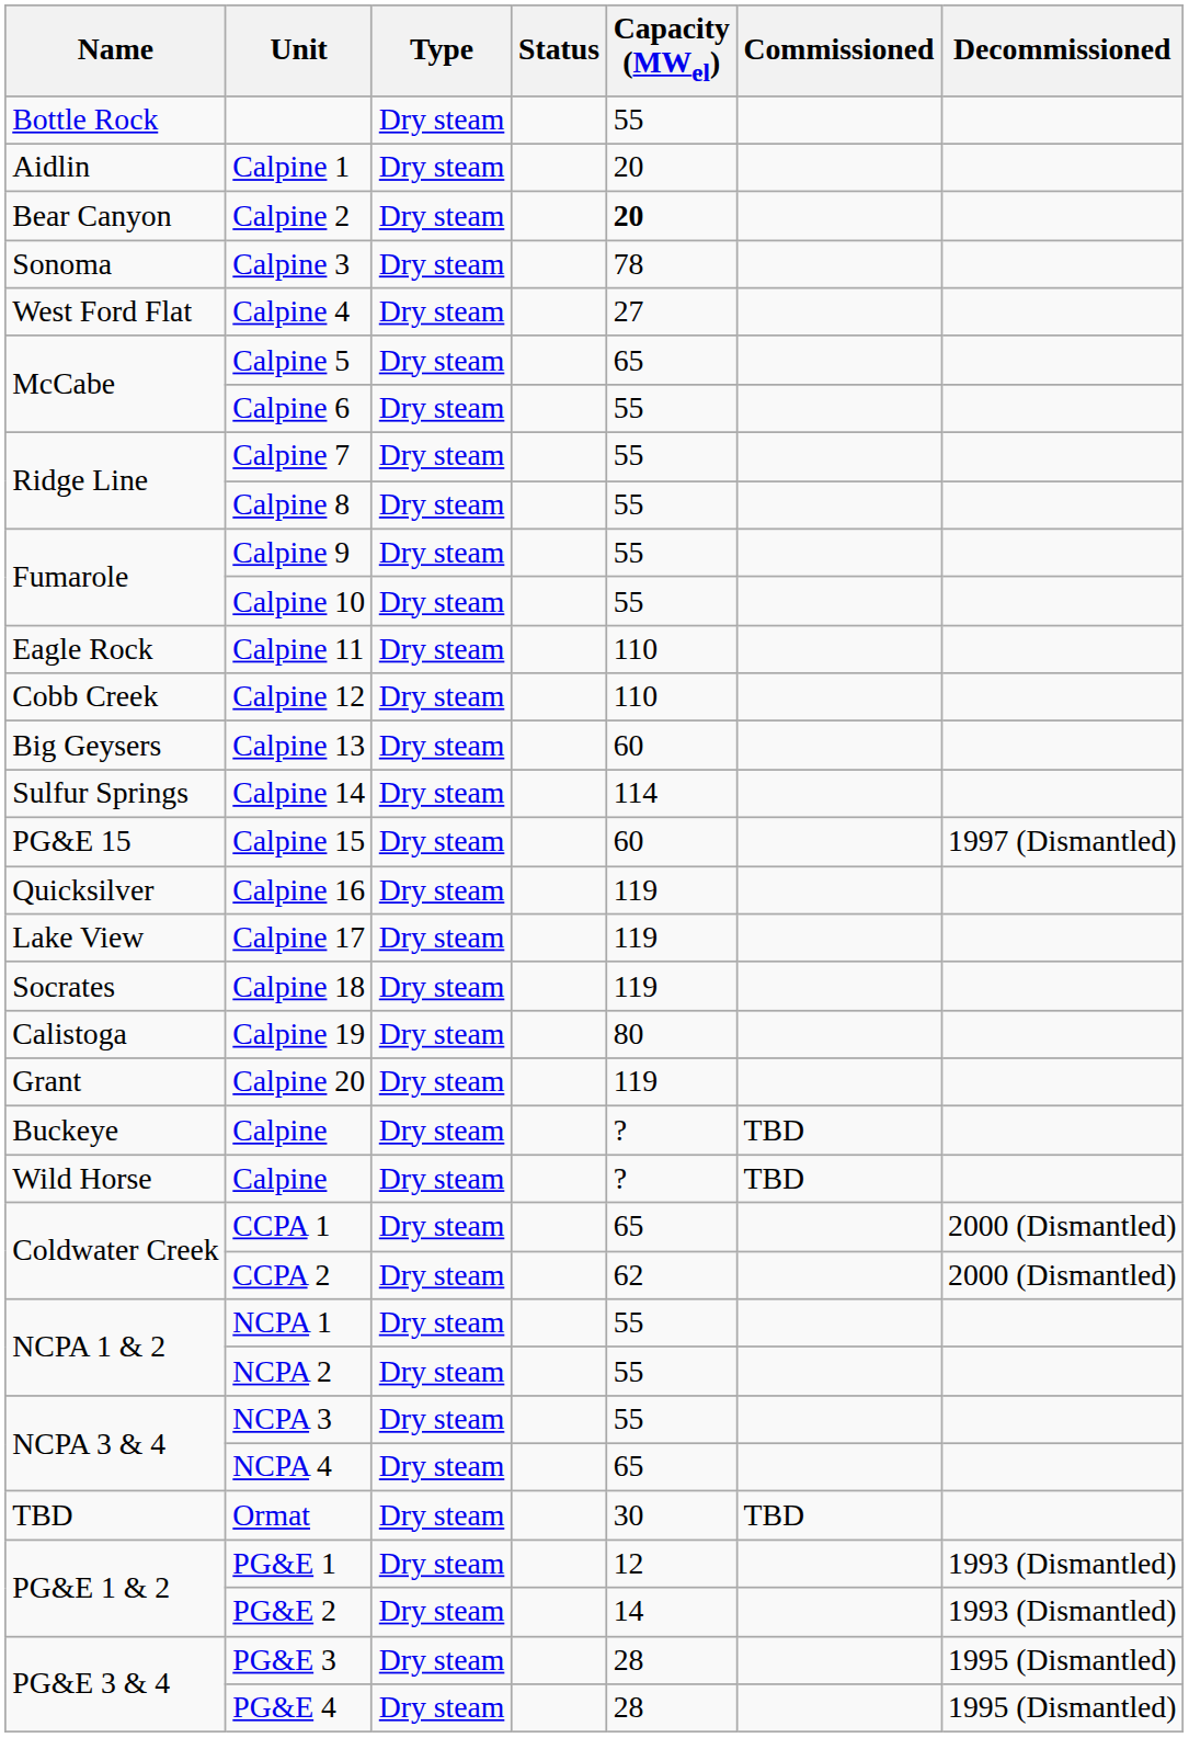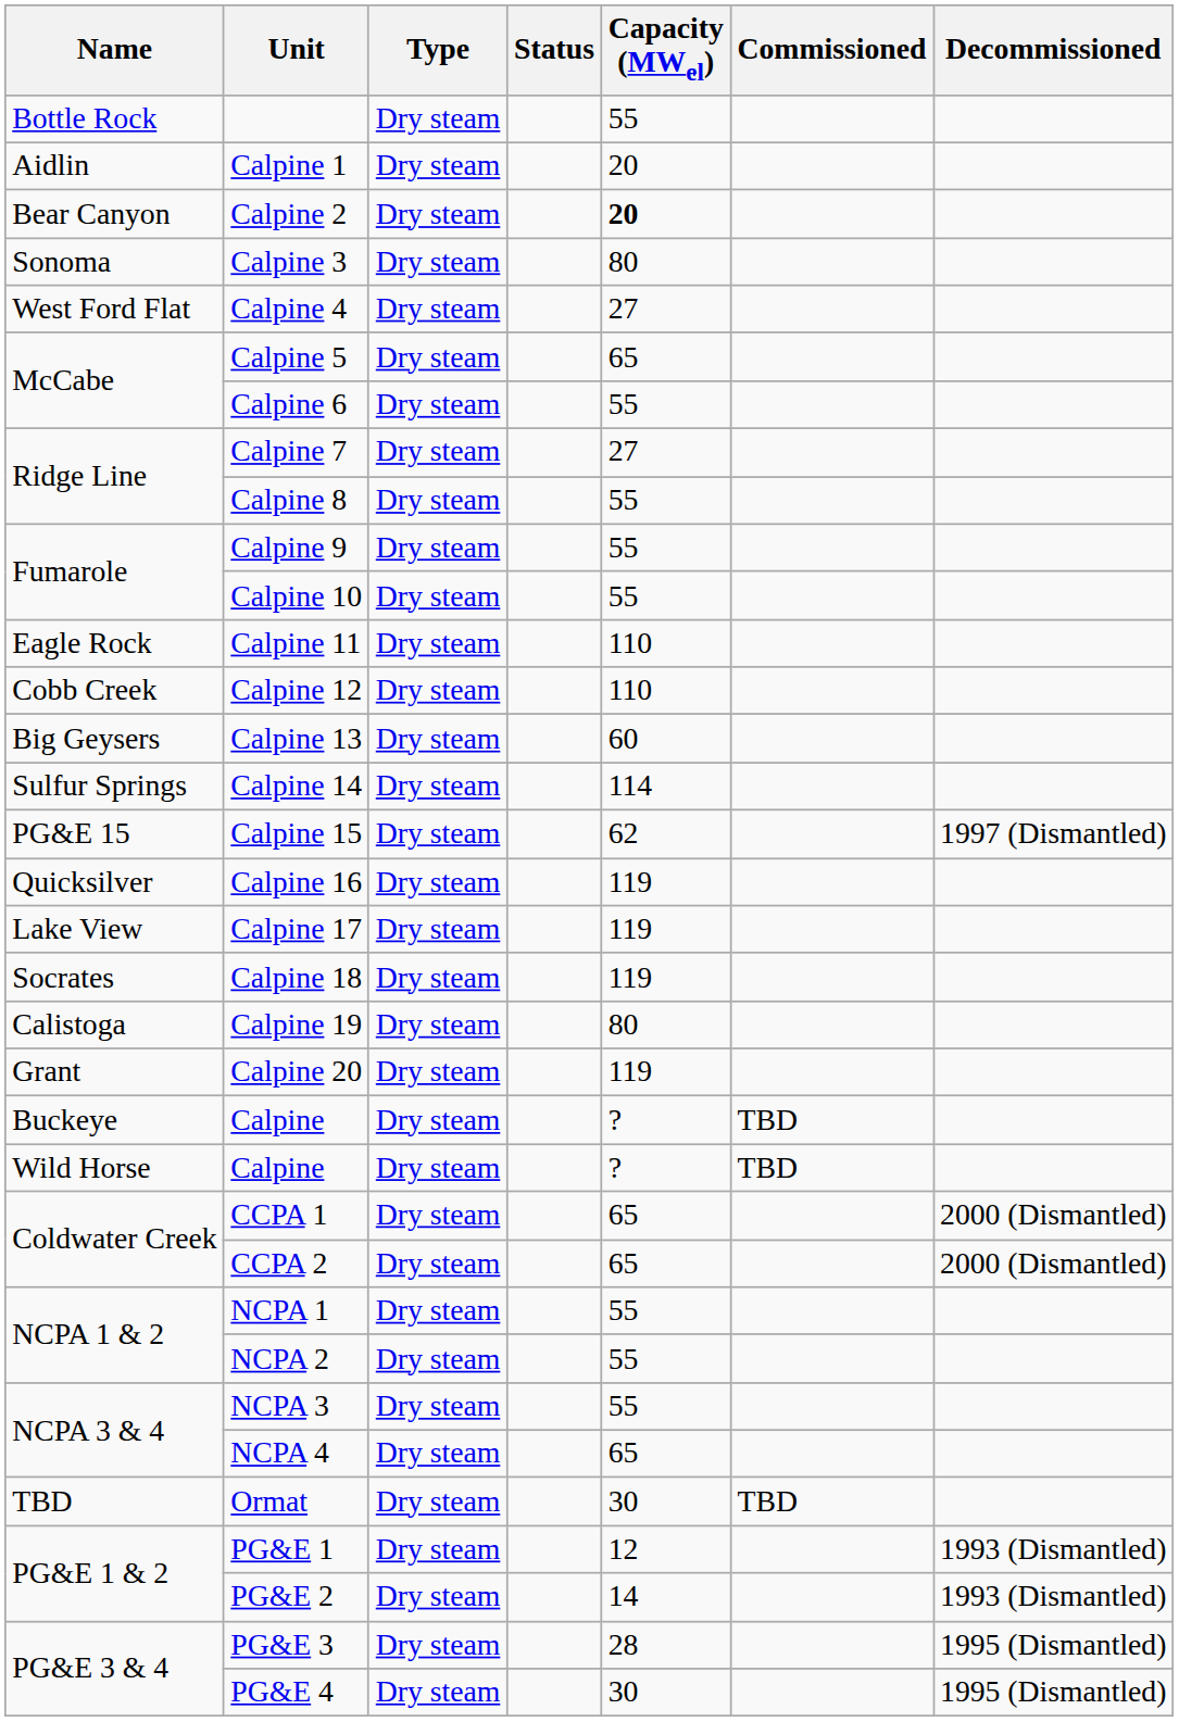 <table class="wikitable sortable mw-datatable">
 <tr>
 <th>Name</th>
 <th>Unit</th>
 <th>Type</th>
 <th>Status</th>
 <th>Capacity<br>(<a href='#'>MW<sub>el</sub></a>)</th>
 <th>Commissioned</th>
 <th>Decommissioned</th>
 </tr>
 <tr>
 <td><a href='#'>Bottle Rock</a></td>
 <td></td>
 <td><a href='#'>Dry steam</a></td>
 <td></td>
 <td>55</td>
 <td> <br></td>
 <td></td>
 </tr>
 <tr>
 <td>Aidlin</td>
 <td><a href='#'>Calpine</a> 1</td>
 <td><a href='#'>Dry steam</a></td>
 <td></td>
 <td>20</td>
 <td></td>
 <td></td>
 </tr>
 <tr>
 <td>Bear Canyon</td>
 <td><a href='#'>Calpine</a> 2</td>
 <td><a href='#'>Dry steam</a></td>
 <td></td>
 <td><strong>20</strong></td>
 <td></td>
 <td></td>
 </tr>
 <tr>
 <td>Sonoma</td>
 <td><a href='#'>Calpine</a> 3</td>
 <td><a href='#'>Dry steam</a></td>
 <td></td>
-<td>78</td>
+<td>80</td>
 <td></td>
 <td></td>
 </tr>
 <tr>
 <td>West Ford Flat</td>
 <td><a href='#'>Calpine</a> 4</td>
 <td><a href='#'>Dry steam</a></td>
 <td></td>
 <td>27</td>
 <td></td>
 <td></td>
 </tr>
 <tr>
 <td rowspan=2>McCabe</td>
 <td><a href='#'>Calpine</a> 5</td>
 <td><a href='#'>Dry steam</a></td>
 <td></td>
 <td>65</td>
 <td></td>
 <td></td>
 </tr>
 <tr>
 <td><a href='#'>Calpine</a> 6</td>
 <td><a href='#'>Dry steam</a></td>
 <td></td>
 <td>55</td>
 <td></td>
 <td></td>
 </tr>
 <tr>
 <td rowspan=2>Ridge Line</td>
 <td><a href='#'>Calpine</a> 7</td>
 <td><a href='#'>Dry steam</a></td>
 <td></td>
-<td>55</td>
+<td>27</td>
 <td></td>
 <td></td>
 </tr>
 <tr>
 <td><a href='#'>Calpine</a> 8</td>
 <td><a href='#'>Dry steam</a></td>
 <td></td>
 <td>55</td>
 <td></td>
 <td></td>
 </tr>
 <tr>
 <td rowspan=2>Fumarole</td>
 <td><a href='#'>Calpine</a> 9</td>
 <td><a href='#'>Dry steam</a></td>
 <td></td>
 <td>55</td>
 <td></td>
 <td></td>
 </tr>
 <tr>
 <td><a href='#'>Calpine</a> 10</td>
 <td><a href='#'>Dry steam</a></td>
 <td></td>
 <td>55</td>
 <td></td>
 <td></td>
 </tr>
 <tr>
 <td>Eagle Rock</td>
 <td><a href='#'>Calpine</a> 11</td>
 <td><a href='#'>Dry steam</a></td>
 <td></td>
 <td>110</td>
 <td></td>
 <td></td>
 </tr>
 <tr>
 <td>Cobb Creek</td>
 <td><a href='#'>Calpine</a> 12</td>
 <td><a href='#'>Dry steam</a></td>
 <td></td>
 <td>110</td>
 <td></td>
 <td></td>
 </tr>
 <tr>
 <td>Big Geysers</td>
 <td><a href='#'>Calpine</a> 13</td>
 <td><a href='#'>Dry steam</a></td>
 <td></td>
 <td>60</td>
 <td></td>
 <td></td>
 </tr>
 <tr>
 <td>Sulfur Springs</td>
 <td><a href='#'>Calpine</a> 14</td>
 <td><a href='#'>Dry steam</a></td>
 <td></td>
 <td>114</td>
 <td></td>
 <td></td>
 </tr>
 <tr>
 <td>PG&E 15 </td>
 <td><a href='#'>Calpine</a> 15</td>
 <td><a href='#'>Dry steam</a></td>
 <td></td>
-<td>60</td>
+<td>62</td>
 <td></td>
 <td>1997 (Dismantled)</td>
 </tr>
 <tr>
 <td>Quicksilver</td>
 <td><a href='#'>Calpine</a> 16</td>
 <td><a href='#'>Dry steam</a></td>
 <td></td>
 <td>119</td>
 <td></td>
 <td></td>
 </tr>
 <tr>
 <td>Lake View</td>
 <td><a href='#'>Calpine</a> 17</td>
 <td><a href='#'>Dry steam</a></td>
 <td></td>
 <td>119</td>
 <td></td>
 <td></td>
 </tr>
 <tr>
 <td>Socrates</td>
 <td><a href='#'>Calpine</a> 18</td>
 <td><a href='#'>Dry steam</a></td>
 <td></td>
 <td>119</td>
 <td></td>
 <td></td>
 </tr>
 <tr>
 <td>Calistoga</td>
 <td><a href='#'>Calpine</a> 19</td>
 <td><a href='#'>Dry steam</a></td>
 <td></td>
 <td>80</td>
 <td></td>
 <td></td>
 </tr>
 <tr>
 <td>Grant</td>
 <td><a href='#'>Calpine</a> 20</td>
 <td><a href='#'>Dry steam</a></td>
 <td></td>
 <td>119</td>
 <td></td>
 <td></td>
 </tr>
 <tr>
 <td>Buckeye</td>
 <td><a href='#'>Calpine</a></td>
 <td><a href='#'>Dry steam</a></td>
 <td></td>
 <td>?</td>
 <td>TBD</td>
 <td></td>
 </tr>
 <tr>
 <td>Wild Horse</td>
 <td><a href='#'>Calpine</a></td>
 <td><a href='#'>Dry steam</a></td>
 <td></td>
 <td>?</td>
 <td>TBD</td>
 <td></td>
 </tr>
 <tr>
 <td rowspan=2>Coldwater Creek</td>
 <td><a href='#'>CCPA</a> 1</td>
 <td><a href='#'>Dry steam</a></td>
 <td></td>
 <td>65</td>
 <td></td>
 <td>2000 (Dismantled)</td>
 </tr>
 <tr>
 <td><a href='#'>CCPA</a> 2</td>
 <td><a href='#'>Dry steam</a></td>
 <td></td>
-<td>62</td>
+<td>65</td>
 <td></td>
 <td>2000 (Dismantled)</td>
 </tr>
 <tr>
 <td rowspan=2>NCPA 1 & 2</td>
 <td><a href='#'>NCPA</a> 1</td>
 <td><a href='#'>Dry steam</a></td>
 <td></td>
 <td>55</td>
 <td></td>
 <td></td>
 </tr>
 <tr>
 <td><a href='#'>NCPA</a> 2</td>
 <td><a href='#'>Dry steam</a></td>
 <td></td>
 <td>55</td>
 <td></td>
 <td></td>
 </tr>
 <tr>
 <td rowspan=2>NCPA 3 & 4</td>
 <td><a href='#'>NCPA</a> 3</td>
 <td><a href='#'>Dry steam</a></td>
 <td></td>
 <td>55</td>
 <td></td>
 <td></td>
 </tr>
 <tr>
 <td><a href='#'>NCPA</a> 4</td>
 <td><a href='#'>Dry steam</a></td>
 <td></td>
 <td>65</td>
 <td></td>
 <td></td>
 </tr>
 <tr>
 <td>TBD</td>
 <td><a href='#'>Ormat</a></td>
 <td><a href='#'>Dry steam</a></td>
 <td></td>
 <td>30</td>
 <td>TBD</td>
 <td></td>
 </tr>
 <tr>
 <td rowspan=2>PG&E 1 & 2</td>
 <td><a href='#'>PG&E</a> 1</td>
 <td><a href='#'>Dry steam</a></td>
 <td></td>
 <td>12</td>
 <td></td>
 <td>1993 (Dismantled)</td>
 </tr>
 <tr>
 <td><a href='#'>PG&E</a> 2</td>
 <td><a href='#'>Dry steam</a></td>
 <td></td>
 <td>14</td>
 <td></td>
 <td>1993 (Dismantled)</td>
 </tr>
 <tr>
 <td rowspan=2>PG&E 3 & 4</td>
 <td><a href='#'>PG&E</a> 3</td>
 <td><a href='#'>Dry steam</a></td>
 <td></td>
 <td>28</td>
 <td></td>
 <td>1995 (Dismantled)</td>
 </tr>
 <tr>
 <td><a href='#'>PG&E</a> 4</td>
 <td><a href='#'>Dry steam</a></td>
 <td></td>
-<td>28</td>
+<td>30</td>
 <td></td>
 <td>1995 (Dismantled)</td>
 </tr>
 </table>
